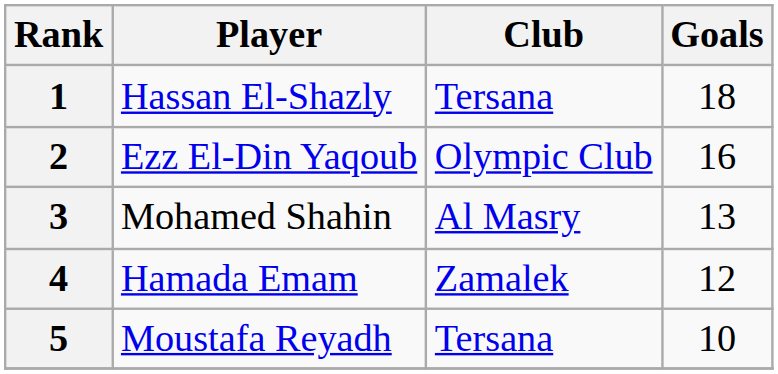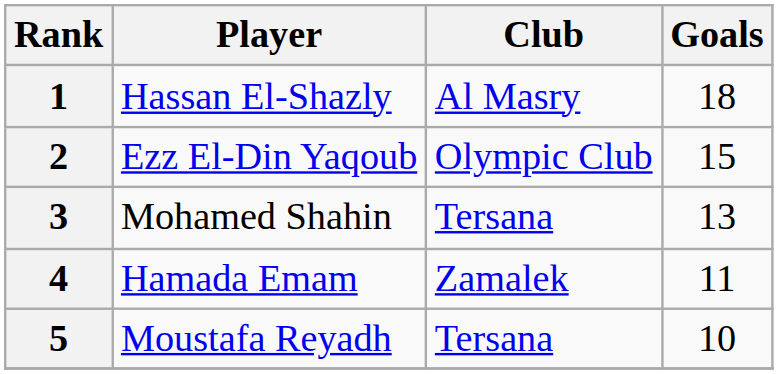 <table class="wikitable" style="text-align:center">
 <tr>
 <th>Rank</th>
 <th>Player</th>
 <th>Club</th>
 <th>Goals</th>
 </tr>
 <tr>
 <th>1</th>
 <td align="left"> <a href='#'>Hassan El-Shazly</a></td>
-<td align="left"><a href='#'>Tersana</a></td>
+<td align="left"><a href='#'>Al Masry</a></td>
 <td>18</td>
 </tr>
 <tr>
 <th>2</th>
 <td align="left"> <a href='#'>Ezz El-Din Yaqoub</a></td>
 <td align="left"><a href='#'>Olympic Club</a></td>
-<td>16</td>
+<td>15</td>
 </tr>
 <tr>
 <th>3</th>
 <td align="left"> Mohamed Shahin</td>
-<td align="left"><a href='#'>Al Masry</a></td>
+<td align="left"><a href='#'>Tersana</a></td>
 <td>13</td>
 </tr>
 <tr>
 <th>4</th>
 <td align="left"> <a href='#'>Hamada Emam</a></td>
 <td align="left"><a href='#'>Zamalek</a></td>
-<td>12</td>
+<td>11</td>
 </tr>
 <tr>
 <th>5</th>
 <td align="left"> <a href='#'>Moustafa Reyadh</a></td>
 <td align="left"><a href='#'>Tersana</a></td>
 <td>10</td>
 </tr>
 <tr>
 </tr>
 </table>
